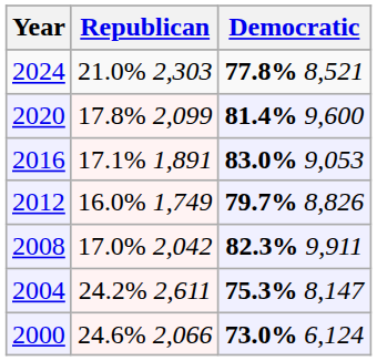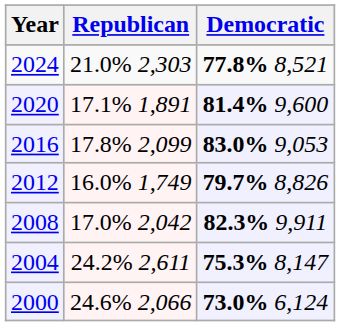 <table class="wikitable"  style="float:right; font-size:90%;">
 <tr style="background:lightgrey;">
 <th>Year</th>
 <th><a href='#'>Republican</a></th>
 <th><a href='#'>Democratic</a></th>
 </tr>
 <tr>
 <td><a href='#'>2024</a></td>
 <td>21.0% <em>2,303</em></td>
 <td><strong>77.8%</strong> <em>8,521</em></td>
 </tr>
 <tr>
 <td style="text-align:center; background:#f0f0ff;"><a href='#'>2020</a></td>
-<td style="text-align:center; background:#fff3f3;">17.8% <em>2,099</em></td>
+<td style="text-align:center; background:#fff3f3;">17.1% <em>1,891</em></td>
 <td style="text-align:center; background:#f0f0ff;"><strong>81.4%</strong> <em>9,600</em></td>
 </tr>
 <tr>
 <td style="text-align:center; background:#f0f0ff;"><a href='#'>2016</a></td>
-<td style="text-align:center; background:#fff3f3;">17.1% <em>1,891</em></td>
+<td style="text-align:center; background:#fff3f3;">17.8% <em>2,099</em></td>
 <td style="text-align:center; background:#f0f0ff;"><strong>83.0%</strong> <em>9,053</em></td>
 </tr>
 <tr>
 <td style="text-align:center; background:#f0f0ff;"><a href='#'>2012</a></td>
 <td style="text-align:center; background:#fff3f3;">16.0% <em>1,749</em></td>
 <td style="text-align:center; background:#f0f0ff;"><strong>79.7%</strong> <em>8,826</em></td>
 </tr>
 <tr>
 <td style="text-align:center; background:#f0f0ff;"><a href='#'>2008</a></td>
 <td style="text-align:center; background:#fff3f3;">17.0% <em>2,042</em></td>
 <td style="text-align:center; background:#f0f0ff;"><strong>82.3%</strong> <em>9,911</em></td>
 </tr>
 <tr>
 <td style="text-align:center; background:#f0f0ff;"><a href='#'>2004</a></td>
 <td style="text-align:center; background:#fff3f3;">24.2% <em>2,611</em></td>
 <td style="text-align:center; background:#f0f0ff;"><strong>75.3%</strong> <em>8,147</em></td>
 </tr>
 <tr>
 <td style="text-align:center; background:#f0f0ff;"><a href='#'>2000</a></td>
 <td style="text-align:center; background:#fff3f3;">24.6% <em>2,066</em></td>
 <td style="text-align:center; background:#f0f0ff;"><strong>73.0%</strong> <em>6,124</em></td>
 </tr>
 </table>
